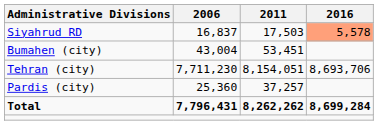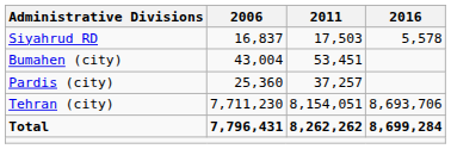 <table class="wikitable">
 <tr>
 <th>Administrative Divisions</th>
 <th>2006</th>
 <th>2011</th>
 <th>2016</th>
 </tr>
 <tr>
 <td><a href='#'>Siyahrud RD</a></td>
 <td style="text-align: right;">16,837</td>
 <td style="text-align: right;">17,503</td>
-<td style="background: lightsalmon; text-align: right;">5,578</td>
+<td style="text-align: right;">5,578</td>
 </tr>
 <tr>
 <td><a href='#'>Bumahen</a> (city)</td>
 <td style="text-align: right;">43,004</td>
 <td style="text-align: right;">53,451</td>
 <td style="text-align: right;"></td>
 </tr>
 <tr>
+<td><a href='#'>Pardis</a> (city)</td>
+<td style="text-align: right;">25,360</td>
+<td style="text-align: right;">37,257</td>
+<td style="text-align: right;"></td>
+</tr>
+<tr>
 <td><a href='#'>Tehran</a> (city)</td>
 <td style="text-align: right;">7,711,230</td>
 <td style="text-align: right;">8,154,051</td>
 <td style="text-align: right;">8,693,706</td>
-</tr>
-<tr>
-<td><a href='#'>Pardis</a> (city)</td>
-<td style="text-align: right;">25,360</td>
-<td style="text-align: right;">37,257</td>
-<td style="text-align: right;"></td>
 </tr>
 <tr>
 <td><strong>Total</strong></td>
 <td style="text-align: right;"><strong>7,796,431</strong></td>
 <td style="text-align: right;"><strong>8,262,262</strong></td>
 <td style="text-align: right;"><strong>8,699,284</strong></td>
 </tr>
 <tr>
 <td colspan=4></td>
 </tr>
 </table>
